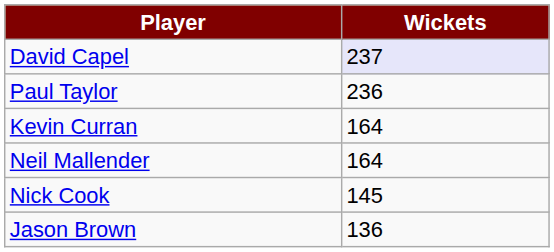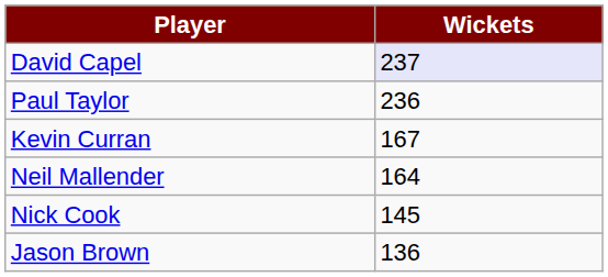 <table class="wikitable" style="font-size:95%;" width="30%">
 <tr bgcolor=#bdb76b>
 <th style="background: maroon; color:white" align=right>Player</th>
 <th style="background: maroon; color:white" align=right>Wickets</th>
 </tr>
 <tr>
 <td><a href='#'>David Capel</a></td>
 <td style="background: lavender;">237</td>
 </tr>
 <tr>
 <td><a href='#'>Paul Taylor</a></td>
 <td>236</td>
 </tr>
 <tr>
 <td><a href='#'>Kevin Curran</a></td>
-<td>164</td>
+<td>167</td>
 </tr>
 <tr>
 <td><a href='#'>Neil Mallender</a></td>
 <td>164</td>
 </tr>
 <tr>
 <td><a href='#'>Nick Cook</a></td>
 <td>145</td>
 </tr>
 <tr>
 <td><a href='#'>Jason Brown</a></td>
 <td>136</td>
 </tr>
 </table>
